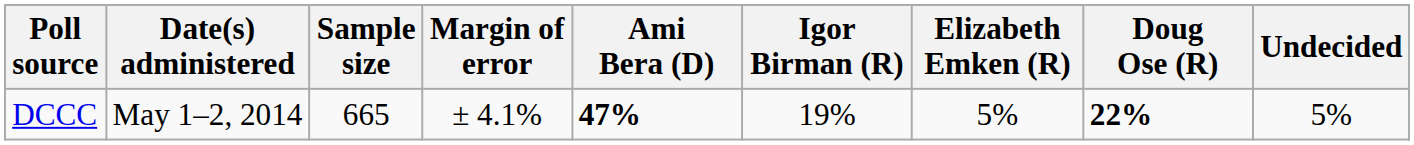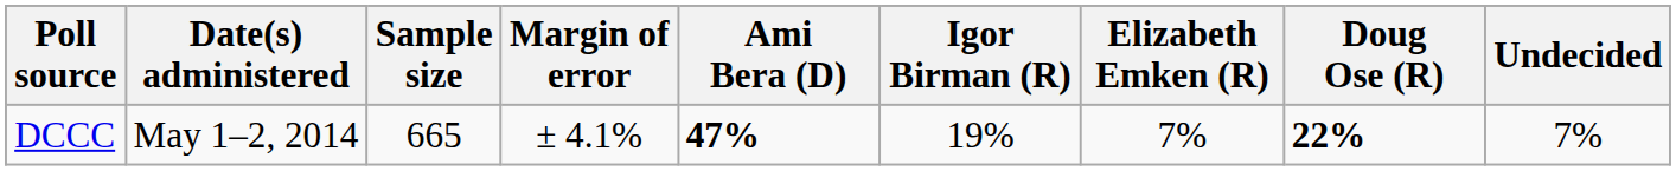 <table class="wikitable">
 <tr>
 <th>Poll<br>source</th>
 <th>Date(s)<br>administered</th>
 <th>Sample<br>size</th>
 <th>Margin of<br>error</th>
 <th style="width:80px;">Ami<br>Bera (D)</th>
 <th style="width:80px;">Igor<br>Birman (R)</th>
 <th style="width:80px;">Elizabeth<br>Emken (R)</th>
 <th style="width:80px;">Doug<br>Ose (R)</th>
 <th>Undecided</th>
 </tr>
 <tr>
 <td><a href='#'>DCCC</a></td>
 <td align=center>May 1–2, 2014</td>
 <td align=center>665</td>
 <td align=center>± 4.1%</td>
 <td><strong>47%</strong></td>
 <td align=center>19%</td>
-<td align=center>5%</td>
+<td align=center>7%</td>
 <td><strong>22%</strong></td>
-<td align=center>5%</td>
+<td align=center>7%</td>
 </tr>
 </table>
